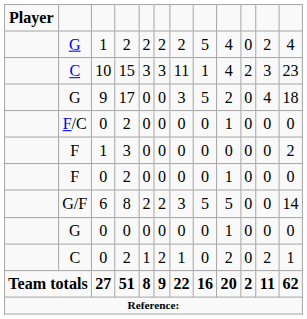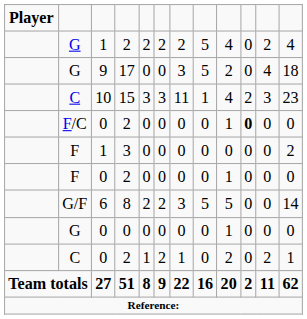 <table class="wikitable sortable" style="text-align: center; font-size:95%">
 <tr>
 <td><strong>Player</strong></td>
 <td><strong></strong></td>
 <td><strong></strong></td>
 <td><strong></strong></td>
 <td><strong></strong></td>
 <td><strong></strong></td>
 <td><strong></strong></td>
 <td><strong></strong></td>
 <td><strong></strong></td>
 <td><strong></strong></td>
 <td><strong></strong></td>
 <td><strong></strong></td>
 </tr>
 <tr>
 <td></td>
 <td><a href='#'>G</a></td>
 <td>1</td>
 <td>2</td>
 <td>2</td>
 <td>2</td>
 <td>2</td>
 <td>5</td>
 <td>4</td>
 <td>0</td>
 <td>2</td>
 <td>4</td>
 </tr>
 <tr>
 <td></td>
+<td>G</td>
+<td>9</td>
+<td>17</td>
+<td>0</td>
+<td>0</td>
+<td>3</td>
+<td>5</td>
+<td>2</td>
+<td>0</td>
+<td>4</td>
+<td>18</td>
+</tr>
+<tr>
+<td></td>
 <td><a href='#'>C</a></td>
 <td>10</td>
 <td>15</td>
 <td>3</td>
 <td>3</td>
 <td>11</td>
 <td>1</td>
 <td>4</td>
 <td>2</td>
 <td>3</td>
 <td>23</td>
 </tr>
 <tr>
 <td></td>
-<td>G</td>
-<td>9</td>
-<td>17</td>
-<td>0</td>
-<td>0</td>
-<td>3</td>
-<td>5</td>
-<td>2</td>
-<td>0</td>
-<td>4</td>
-<td>18</td>
-</tr>
-<tr>
-<td></td>
 <td><a href='#'>F</a>/C</td>
 <td>0</td>
 <td>2</td>
 <td>0</td>
 <td>0</td>
 <td>0</td>
 <td>0</td>
 <td>1</td>
-<td>0</td>
+<td><strong>0</strong></td>
 <td>0</td>
 <td>0</td>
 </tr>
 <tr>
 <td></td>
 <td>F</td>
 <td>1</td>
 <td>3</td>
 <td>0</td>
 <td>0</td>
 <td>0</td>
 <td>0</td>
 <td>0</td>
 <td>0</td>
 <td>0</td>
 <td>2</td>
 </tr>
 <tr>
 <td></td>
 <td>F</td>
 <td>0</td>
 <td>2</td>
 <td>0</td>
 <td>0</td>
 <td>0</td>
 <td>0</td>
 <td>1</td>
 <td>0</td>
 <td>0</td>
 <td>0</td>
 </tr>
 <tr>
 <td></td>
 <td>G/F</td>
 <td>6</td>
 <td>8</td>
 <td>2</td>
 <td>2</td>
 <td>3</td>
 <td>5</td>
 <td>5</td>
 <td>0</td>
 <td>0</td>
 <td>14</td>
 </tr>
 <tr>
 <td></td>
 <td>G</td>
 <td>0</td>
 <td>0</td>
 <td>0</td>
 <td>0</td>
 <td>0</td>
 <td>0</td>
 <td>1</td>
 <td>0</td>
 <td>0</td>
 <td>0</td>
 </tr>
 <tr>
 <td></td>
 <td>C</td>
 <td>0</td>
 <td>2</td>
 <td>1</td>
 <td>2</td>
 <td>1</td>
 <td>0</td>
 <td>2</td>
 <td>0</td>
 <td>2</td>
 <td>1</td>
 </tr>
 <tr class="sortbottom">
 <td style="text-align:center;" colspan="2"><strong>Team totals</strong></td>
 <td><strong>27</strong></td>
 <td><strong>51</strong></td>
 <td><strong>8</strong></td>
 <td><strong>9</strong></td>
 <td><strong>22</strong></td>
 <td><strong>16</strong></td>
 <td><strong>20</strong></td>
 <td><strong>2</strong></td>
 <td><strong>11</strong></td>
 <td><strong>62</strong></td>
 </tr>
 <tr>
 <td colspan="12" style="font-size: 8pt" align="center"><strong>Reference:</strong></td>
 </tr>
 </table>
